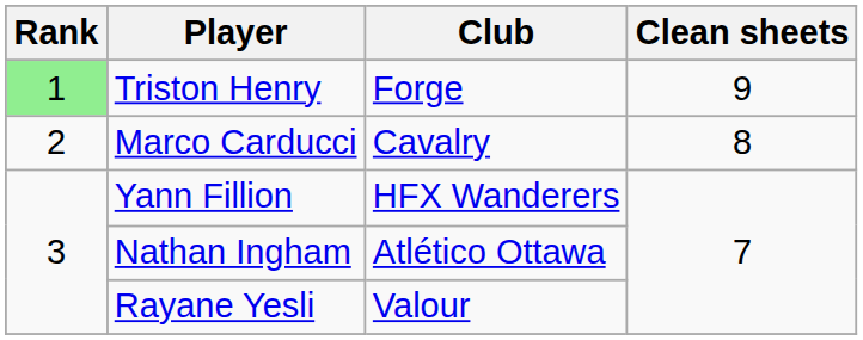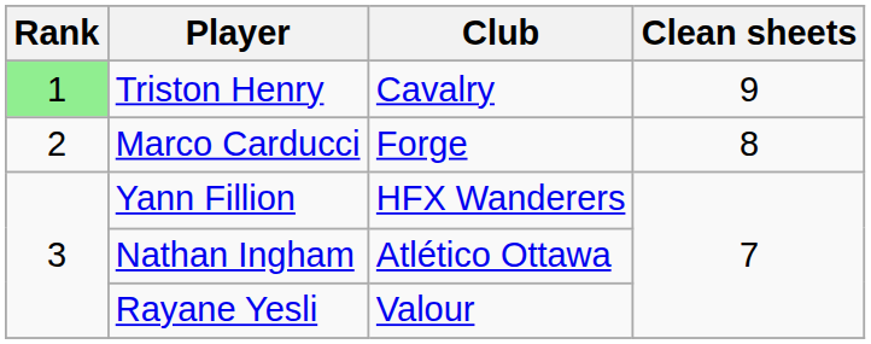 <table class="wikitable">
 <tr>
 <th>Rank</th>
 <th>Player</th>
 <th>Club</th>
 <th>Clean sheets</th>
 </tr>
 <tr>
 <td style="background: lightgreen; text-align:center" rowspan="1">1</td>
 <td> <a href='#'>Triston Henry</a></td>
-<td><a href='#'>Forge</a></td>
+<td><a href='#'>Cavalry</a></td>
 <td style="text-align:center" rowspan="1">9</td>
 </tr>
 <tr>
 <td style="text-align:center" rowspan="1">2</td>
 <td> <a href='#'>Marco Carducci</a></td>
-<td><a href='#'>Cavalry</a></td>
+<td><a href='#'>Forge</a></td>
 <td style="text-align:center" rowspan="1">8</td>
 </tr>
 <tr>
 <td style="text-align:center" rowspan="3">3</td>
 <td> <a href='#'>Yann Fillion</a></td>
 <td><a href='#'>HFX Wanderers</a></td>
 <td style="text-align:center" rowspan="3">7</td>
 </tr>
 <tr>
 <td> <a href='#'>Nathan Ingham</a></td>
 <td><a href='#'>Atlético Ottawa</a></td>
 </tr>
 <tr>
 <td> <a href='#'>Rayane Yesli</a></td>
 <td><a href='#'>Valour</a></td>
 </tr>
 </table>
